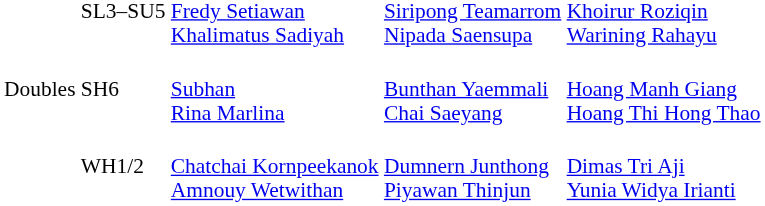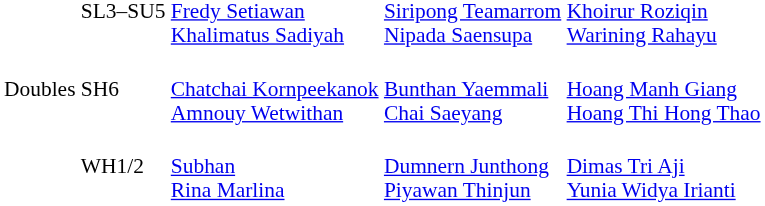 <table>
 <tr>
 <td rowspan="3">Doubles</td>
 <td>SL3–SU5</td>
 <td><br><a href='#'>Fredy Setiawan</a><br><a href='#'>Khalimatus Sadiyah</a></td>
 <td><br><a href='#'>Siripong Teamarrom</a><br><a href='#'>Nipada Saensupa</a></td>
 <td><br><a href='#'>Khoirur Roziqin</a><br> <a href='#'>Warining Rahayu</a></td>
 </tr>
 <tr>
 <td>SH6</td>
-<td><br><a href='#'>Subhan</a><br><a href='#'>Rina Marlina</a></td>
+<td><br><a href='#'>Chatchai Kornpeekanok</a><br><a href='#'>Amnouy Wetwithan</a></td>
 <td><br><a href='#'>Bunthan Yaemmali</a><br><a href='#'>Chai Saeyang</a></td>
 <td><br><a href='#'>Hoang Manh Giang</a><br><a href='#'>Hoang Thi Hong Thao</a></td>
 </tr>
 <tr>
 <td>WH1/2</td>
-<td><br><a href='#'>Chatchai Kornpeekanok</a><br><a href='#'>Amnouy Wetwithan</a></td>
+<td><br><a href='#'>Subhan</a><br><a href='#'>Rina Marlina</a></td>
 <td><br><a href='#'>Dumnern Junthong</a><br><a href='#'>Piyawan Thinjun</a></td>
 <td><br><a href='#'>Dimas Tri Aji</a><br><a href='#'>Yunia Widya Irianti</a></td>
 </tr>
 </table>
